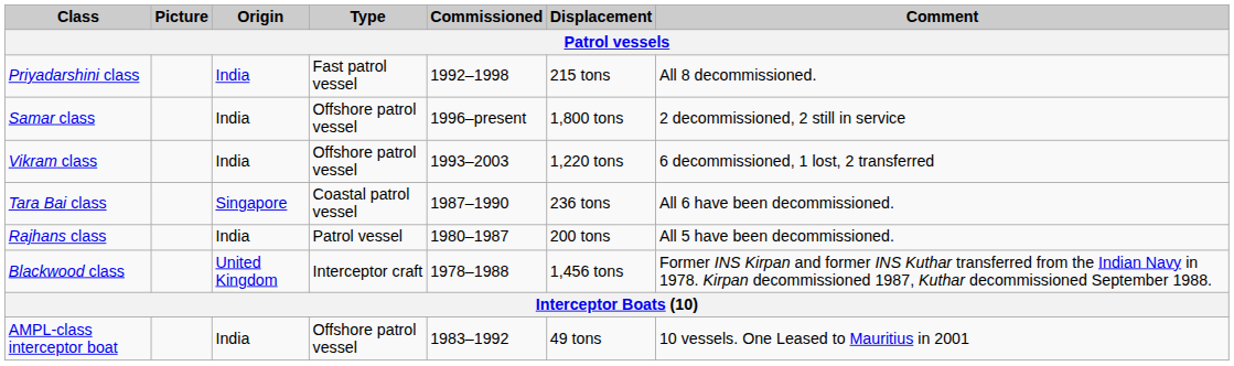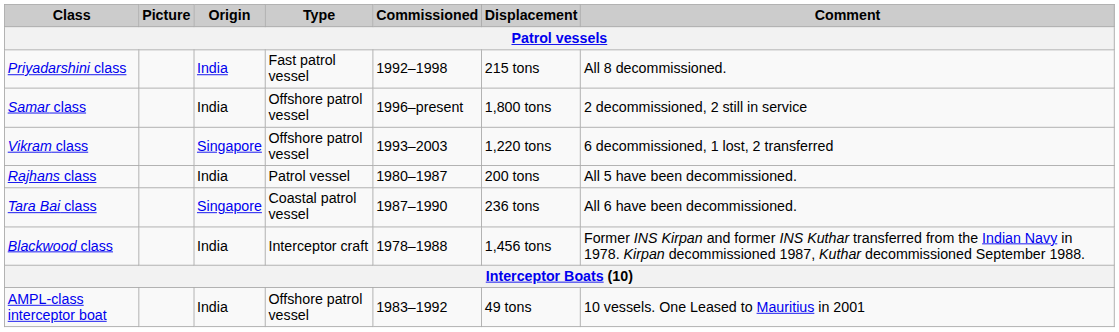 <table class="wikitable">
 <tr>
 <th style="background:#ccc;">Class</th>
 <th style="background:#ccc;">Picture</th>
 <th style="background:#ccc;">Origin</th>
 <th style="background:#ccc;">Type</th>
 <th style="background:#ccc;">Commissioned</th>
 <th style="background:#ccc;">Displacement</th>
 <th style="background:#ccc;">Comment</th>
 </tr>
 <tr>
 <th colspan="7" style="background: :#ccc;"><a href='#'>Patrol vessels</a></th>
 </tr>
 <tr>
 <td><a href='#'><em>Priyadarshini</em> class</a></td>
 <td></td>
 <td><a href='#'>India</a></td>
 <td>Fast patrol vessel</td>
 <td>1992–1998</td>
 <td>215 tons</td>
 <td>All 8 decommissioned.</td>
 </tr>
 <tr>
 <td><a href='#'><em>Samar</em> class</a></td>
 <td></td>
 <td>India</td>
 <td>Offshore patrol vessel</td>
 <td>1996–present</td>
 <td>1,800 tons</td>
 <td>2 decommissioned, 2 still in service</td>
 </tr>
 <tr>
 <td><a href='#'><em>Vikram</em> class</a></td>
 <td></td>
-<td>India</td>
+<td><a href='#'>Singapore</a></td>
 <td>Offshore patrol vessel</td>
 <td>1993–2003</td>
 <td>1,220 tons</td>
 <td>6 decommissioned, 1 lost, 2 transferred</td>
+</tr>
+<tr>
+<td><a href='#'><em>Rajhans</em> class</a></td>
+<td></td>
+<td>India</td>
+<td>Patrol vessel</td>
+<td>1980–1987</td>
+<td>200 tons</td>
+<td>All 5 have been decommissioned.</td>
 </tr>
 <tr>
 <td><a href='#'><em>Tara Bai</em> class</a></td>
 <td></td>
 <td><a href='#'>Singapore</a></td>
 <td>Coastal patrol vessel</td>
 <td>1987–1990</td>
 <td>236 tons</td>
 <td>All 6 have been decommissioned.</td>
 </tr>
 <tr>
-<td><a href='#'><em>Rajhans</em> class</a></td>
+<td><a href='#'><em>Blackwood</em> class</a></td>
 <td></td>
 <td>India</td>
-<td>Patrol vessel</td>
-<td>1980–1987</td>
-<td>200 tons</td>
-<td>All 5 have been decommissioned.</td>
-</tr>
-<tr>
-<td><a href='#'><em>Blackwood</em> class</a></td>
-<td></td>
-<td><a href='#'>United Kingdom</a></td>
 <td>Interceptor craft</td>
 <td>1978–1988</td>
 <td>1,456 tons</td>
 <td>Former <em>INS Kirpan</em> and former <em>INS Kuthar</em> transferred from the <a href='#'>Indian Navy</a> in 1978. <em>Kirpan</em> decommissioned 1987, <em>Kuthar</em> decommissioned September 1988.</td>
 </tr>
 <tr>
 <th colspan="7" style="background: :#ccc;"><a href='#'>Interceptor Boats</a> (10)</th>
 </tr>
 <tr>
 <td><a href='#'>AMPL-class interceptor boat</a></td>
 <td></td>
 <td>India</td>
 <td>Offshore patrol vessel</td>
 <td>1983–1992</td>
 <td>49 tons</td>
 <td>10 vessels. One Leased to <a href='#'>Mauritius</a> in 2001</td>
 </tr>
 </table>
